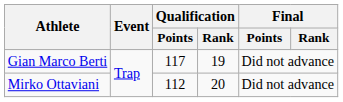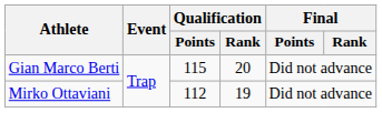 <table class="wikitable" style="font-size:90%">
 <tr>
 <th rowspan="2">Athlete</th>
 <th rowspan="2">Event</th>
 <th colspan=2>Qualification</th>
 <th colspan=2>Final</th>
 </tr>
 <tr style="font-size:95%">
 <th>Points</th>
 <th>Rank</th>
 <th>Points</th>
 <th>Rank</th>
 </tr>
 <tr align=center>
 <td align=left><a href='#'>Gian Marco Berti</a></td>
 <td align=left rowspan=2><a href='#'>Trap</a></td>
-<td>117</td>
-<td>19</td>
+<td>115</td>
+<td>20</td>
 <td colspan="2">Did not advance</td>
 </tr>
 <tr align=center>
 <td align=left><a href='#'>Mirko Ottaviani</a></td>
 <td>112</td>
-<td>20</td>
+<td>19</td>
 <td colspan=2>Did not advance</td>
 </tr>
 </table>
